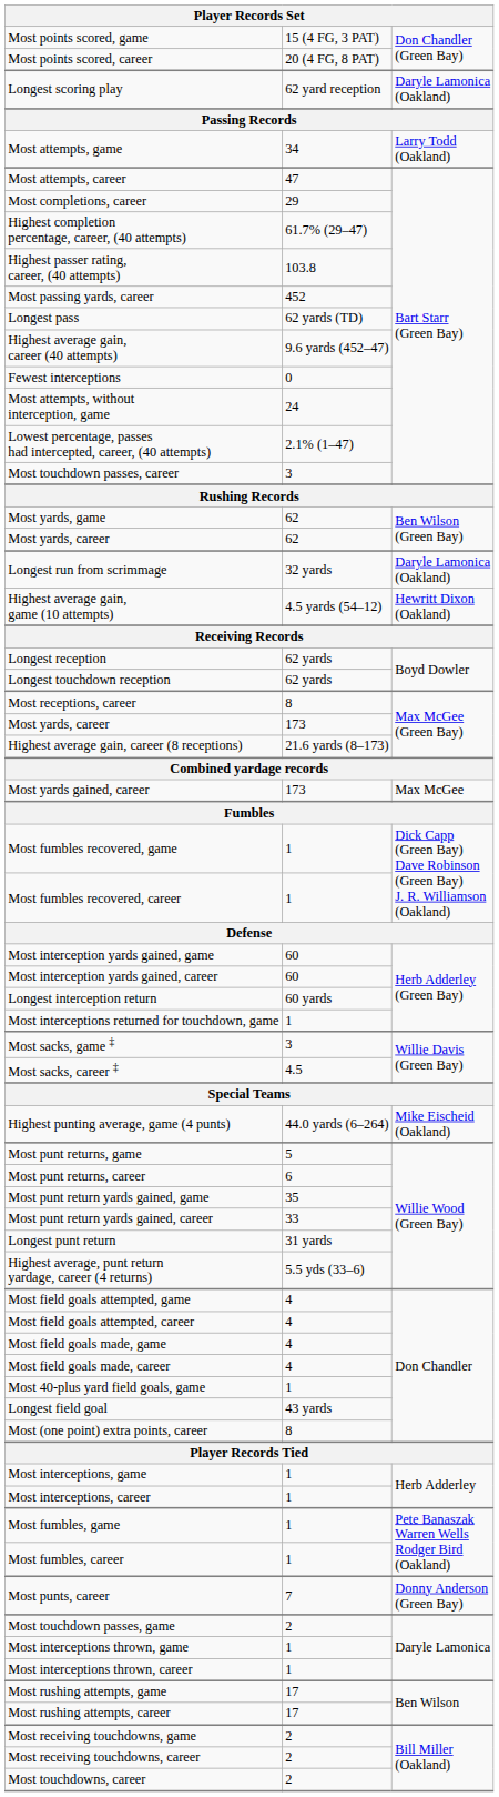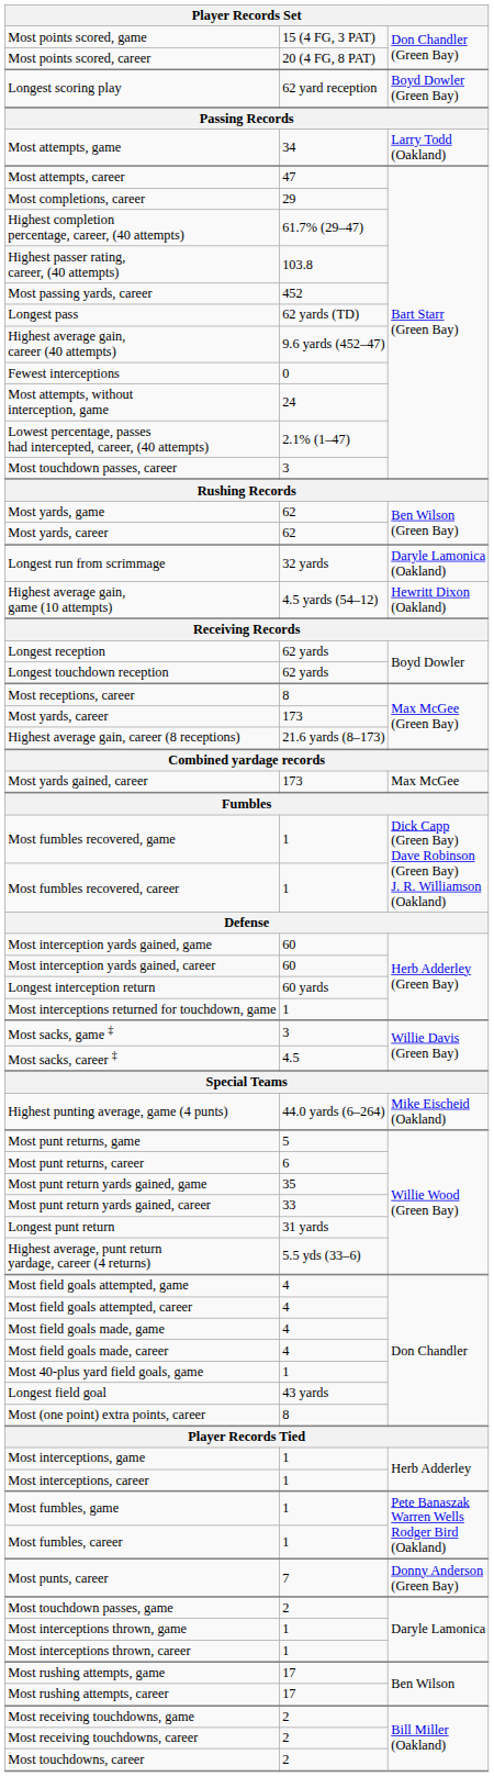 <table class="wikitable">
 <tr>
 <th colspan=3>Player Records Set</th>
 </tr>
 <tr>
 <td>Most points scored, game</td>
 <td>15 (4 FG, 3 PAT)</td>
 <td rowspan=2><a href='#'>Don Chandler</a><br>(Green Bay)</td>
 </tr>
 <tr style="border-bottom: 2px solid gray">
 <td>Most points scored, career</td>
 <td>20 (4 FG, 8 PAT)</td>
 </tr>
 <tr style="border-bottom: 2px solid gray">
 <td>Longest scoring play</td>
 <td>62 yard reception</td>
-<td><a href='#'>Daryle Lamonica</a> <br>(Oakland)</td>
+<td><a href='#'>Boyd Dowler</a> <br>(Green Bay)</td>
 </tr>
 <tr>
 <th colspan=3>Passing Records</th>
 </tr>
 <tr style="border-bottom: 2px solid gray">
 <td>Most attempts, game</td>
 <td>34</td>
 <td><a href='#'>Larry Todd</a> <br>(Oakland)</td>
 </tr>
 <tr>
 <td>Most attempts, career</td>
 <td>47</td>
 <td rowspan=11><a href='#'>Bart Starr</a><br>(Green Bay)</td>
 </tr>
 <tr>
 <td>Most completions, career</td>
 <td>29</td>
 </tr>
 <tr>
 <td>Highest completion<br> percentage, career, (40 attempts)</td>
 <td>61.7% (29–47)</td>
 </tr>
 <tr>
 <td>Highest passer rating,<br> career, (40 attempts)</td>
 <td>103.8</td>
 </tr>
 <tr>
 <td>Most passing yards, career</td>
 <td>452</td>
 </tr>
 <tr>
 <td>Longest pass</td>
 <td>62 yards (TD)</td>
 </tr>
 <tr>
 <td>Highest average gain,<br> career (40 attempts)</td>
 <td>9.6 yards (452–47)</td>
 </tr>
 <tr>
 <td>Fewest interceptions</td>
 <td>0</td>
 </tr>
 <tr>
 <td>Most attempts, without <br>interception, game</td>
 <td>24</td>
 </tr>
 <tr>
 <td>Lowest percentage, passes <br>had intercepted, career, (40 attempts)</td>
 <td>2.1% (1–47)</td>
 </tr>
 <tr style="border-bottom: 2px solid gray">
 <td>Most touchdown passes, career</td>
 <td>3</td>
 </tr>
 <tr>
 <th colspan=3>Rushing Records</th>
 </tr>
 <tr>
 <td>Most yards, game</td>
 <td>62</td>
 <td rowspan=2><a href='#'>Ben Wilson</a><br>(Green Bay)</td>
 </tr>
 <tr style="border-bottom: 2px solid gray">
 <td>Most yards, career</td>
 <td>62</td>
 </tr>
 <tr>
 <td>Longest run from scrimmage</td>
 <td>32 yards</td>
 <td><a href='#'>Daryle Lamonica</a> <br>(Oakland)</td>
 </tr>
 <tr style="border-bottom: 2px solid gray">
 <td>Highest average gain,<br> game (10 attempts)</td>
 <td>4.5 yards (54–12)</td>
 <td><a href='#'>Hewritt Dixon</a><br>(Oakland)</td>
 </tr>
 <tr>
 <th colspan=3>Receiving Records</th>
 </tr>
 <tr>
 <td>Longest reception</td>
 <td>62 yards</td>
 <td rowspan=2>Boyd Dowler</td>
 </tr>
 <tr style="border-bottom: 2px solid gray">
 <td>Longest touchdown reception</td>
 <td>62 yards</td>
 </tr>
 <tr>
 <td>Most receptions, career</td>
 <td>8</td>
 <td rowspan=3><a href='#'>Max McGee</a><br>(Green Bay)</td>
 </tr>
 <tr>
 <td>Most yards, career</td>
 <td>173</td>
 </tr>
 <tr style="border-bottom: 2px solid gray">
 <td>Highest average gain, career (8 receptions)</td>
 <td>21.6 yards (8–173)</td>
 </tr>
 <tr>
 <th colspan=3>Combined yardage records</th>
 </tr>
 <tr style="border-bottom: 2px solid gray">
 <td>Most yards gained, career</td>
 <td>173</td>
 <td>Max McGee</td>
 </tr>
 <tr>
 <th colspan=3>Fumbles</th>
 </tr>
 <tr>
 <td>Most fumbles recovered, game</td>
 <td>1</td>
 <td rowspan=2><a href='#'>Dick Capp</a><br>(Green Bay)<br><a href='#'>Dave Robinson</a><br>(Green Bay)<br><a href='#'>J. R. Williamson</a><br>(Oakland)</td>
 </tr>
 <tr>
 <td>Most fumbles recovered, career</td>
 <td>1</td>
 </tr>
 <tr>
 <th colspan=3>Defense</th>
 </tr>
 <tr>
 <td>Most interception yards gained, game</td>
 <td>60</td>
 <td rowspan=4><a href='#'>Herb Adderley</a><br>(Green Bay)</td>
 </tr>
 <tr>
 <td>Most interception yards gained, career</td>
 <td>60</td>
 </tr>
 <tr>
 <td>Longest interception return</td>
 <td>60 yards</td>
 </tr>
 <tr style="border-bottom: 2px solid gray">
 <td>Most interceptions returned for touchdown, game</td>
 <td>1</td>
 </tr>
 <tr>
 <td>Most sacks, game <sup>‡</sup></td>
 <td>3</td>
 <td rowspan=2><a href='#'>Willie Davis</a><br>(Green Bay)</td>
 </tr>
 <tr style="border-bottom: 2px solid gray">
 <td>Most sacks, career <sup>‡</sup></td>
 <td>4.5</td>
 </tr>
 <tr>
 <th colspan=3>Special Teams</th>
 </tr>
 <tr style="border-bottom: 2px solid gray">
 <td>Highest punting average, game (4 punts)</td>
 <td>44.0 yards (6–264)</td>
 <td><a href='#'>Mike Eischeid</a><br>(Oakland)</td>
 </tr>
 <tr>
 <td>Most punt returns, game</td>
 <td>5</td>
 <td rowspan=6><a href='#'>Willie Wood</a> <br>(Green Bay)</td>
 </tr>
 <tr>
 <td>Most punt returns, career</td>
 <td>6</td>
 </tr>
 <tr>
 <td>Most punt return yards gained, game</td>
 <td>35</td>
 </tr>
 <tr>
 <td>Most punt return yards gained, career</td>
 <td>33</td>
 </tr>
 <tr>
 <td>Longest punt return</td>
 <td>31 yards</td>
 </tr>
 <tr style="border-bottom: 2px solid gray">
 <td>Highest average, punt return <br>yardage, career (4 returns)</td>
 <td>5.5 yds (33–6)</td>
 </tr>
 <tr>
 <td>Most field goals attempted, game</td>
 <td>4</td>
 <td rowspan=7>Don Chandler</td>
 </tr>
 <tr>
 <td>Most field goals attempted, career</td>
 <td>4</td>
 </tr>
 <tr>
 <td>Most field goals made, game</td>
 <td>4</td>
 </tr>
 <tr>
 <td>Most field goals made, career</td>
 <td>4</td>
 </tr>
 <tr>
 <td>Most 40-plus yard field goals, game</td>
 <td>1</td>
 </tr>
 <tr>
 <td>Longest field goal</td>
 <td>43 yards</td>
 </tr>
 <tr style="border-bottom: 2px solid gray">
 <td>Most (one point) extra points, career</td>
 <td>8</td>
 </tr>
 <tr>
 <th colspan=3>Player Records Tied</th>
 </tr>
 <tr>
 <td>Most interceptions, game</td>
 <td>1</td>
 <td rowspan=2>Herb Adderley</td>
 </tr>
 <tr style="border-bottom: 2px solid gray">
 <td>Most interceptions, career</td>
 <td>1</td>
 </tr>
 <tr>
 <td>Most fumbles, game</td>
 <td>1</td>
 <td rowspan=2><a href='#'>Pete Banaszak</a><br><a href='#'>Warren Wells</a><br><a href='#'>Rodger Bird</a><br>(Oakland)</td>
 </tr>
 <tr style="border-bottom: 2px solid gray">
 <td>Most fumbles, career</td>
 <td>1</td>
 </tr>
 <tr style="border-bottom: 2px solid gray">
 <td>Most punts, career</td>
 <td>7</td>
 <td><a href='#'>Donny Anderson</a> <br>(Green Bay)</td>
 </tr>
 <tr>
 <td>Most touchdown passes, game</td>
 <td>2</td>
 <td rowspan=3>Daryle Lamonica</td>
 </tr>
 <tr>
 <td>Most interceptions thrown, game</td>
 <td>1</td>
 </tr>
 <tr style="border-bottom: 2px solid gray">
 <td>Most interceptions thrown, career</td>
 <td>1</td>
 </tr>
 <tr>
 <td>Most rushing attempts, game</td>
 <td>17</td>
 <td rowspan=2>Ben Wilson</td>
 </tr>
 <tr style="border-bottom: 2px solid gray">
 <td>Most rushing attempts, career</td>
 <td>17</td>
 </tr>
 <tr>
 <td>Most receiving touchdowns, game</td>
 <td>2</td>
 <td style="border-bottom: 2px solid gray" rowspan=3><a href='#'>Bill Miller</a><br>(Oakland)</td>
 </tr>
 <tr>
 <td>Most receiving touchdowns, career</td>
 <td>2</td>
 </tr>
 <tr style="border-bottom: 2px solid gray">
 <td>Most touchdowns, career</td>
 <td>2</td>
 </tr>
 </table>
